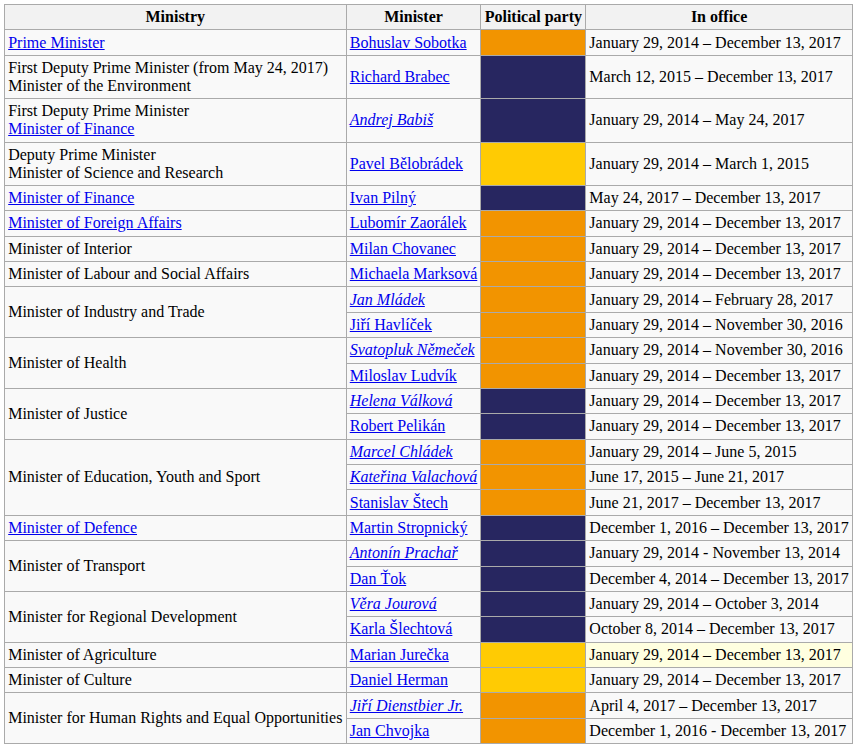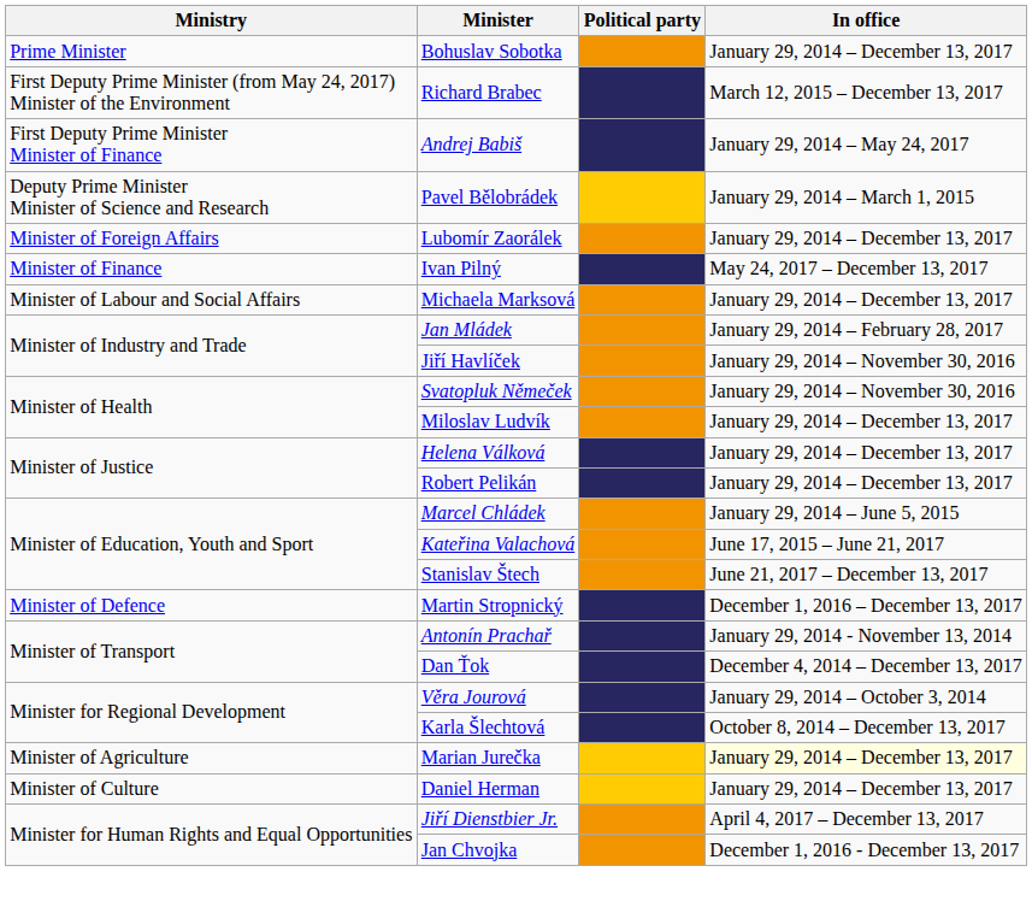 <table class="wikitable">
 <tr>
 <th>Ministry</th>
 <th>Minister</th>
 <th>Political party</th>
 <th>In office</th>
 </tr>
 <tr>
 <td><a href='#'>Prime Minister</a></td>
 <td><a href='#'>Bohuslav Sobotka</a></td>
 <td style="background:#F29400;"> </td>
 <td>January 29, 2014 – December 13, 2017</td>
 </tr>
 <tr>
 <td>First Deputy Prime Minister (from May 24, 2017)<br>Minister of the Environment</td>
 <td><a href='#'>Richard Brabec</a></td>
 <td style="background:#272660;"> </td>
 <td>March 12, 2015 – December 13, 2017<br></td>
 </tr>
 <tr>
 <td>First Deputy Prime Minister <br> <a href='#'>Minister of Finance</a></td>
 <td><em><a href='#'>Andrej Babiš</a></em></td>
 <td style="background:#272660;"> </td>
 <td>January 29, 2014 – May 24, 2017</td>
 </tr>
 <tr>
 <td>Deputy Prime Minister <br> Minister of Science and Research</td>
 <td><a href='#'>Pavel Bělobrádek</a></td>
 <td style="background:#FFCB03;"> </td>
 <td>January 29, 2014 – March 1, 2015</td>
 </tr>
 <tr>
-<td><a href='#'>Minister of Finance</a></td>
-<td><a href='#'>Ivan Pilný</a></td>
-<td style="background:#272660;"> </td>
-<td>May 24, 2017 – December 13, 2017</td>
-</tr>
-<tr>
 <td><a href='#'>Minister of Foreign Affairs</a></td>
 <td><a href='#'>Lubomír Zaorálek</a></td>
 <td style="background:#F29400;"> </td>
 <td>January 29, 2014 – December 13, 2017</td>
 </tr>
 <tr>
-<td>Minister of Interior</td>
-<td><a href='#'>Milan Chovanec</a></td>
-<td style="background:#F29400;"> </td>
-<td>January 29, 2014 – December 13, 2017</td>
+<td><a href='#'>Minister of Finance</a></td>
+<td><a href='#'>Ivan Pilný</a></td>
+<td style="background:#272660;"> </td>
+<td>May 24, 2017 – December 13, 2017</td>
 </tr>
 <tr>
 <td>Minister of Labour and Social Affairs</td>
 <td><a href='#'>Michaela Marksová</a></td>
 <td style="background:#F29400;"> </td>
 <td>January 29, 2014 – December 13, 2017</td>
 </tr>
 <tr>
 <td rowspan=2>Minister of Industry and Trade</td>
 <td><em><a href='#'>Jan Mládek</a></em></td>
 <td style="background:#F29400;"> </td>
 <td>January 29, 2014 – February 28, 2017</td>
 </tr>
 <tr>
 <td><a href='#'>Jiří Havlíček</a></td>
 <td style="background:#F29400;"> </td>
 <td>January 29, 2014 – November 30, 2016</td>
 </tr>
 <tr>
 <td rowspan=2>Minister of Health</td>
 <td><em><a href='#'>Svatopluk Němeček</a></em></td>
 <td style="background:#F29400;"> </td>
 <td>January 29, 2014 – November 30, 2016</td>
 </tr>
 <tr>
 <td><a href='#'>Miloslav Ludvík</a></td>
 <td style="background:#F29400;"> </td>
 <td>January 29, 2014 – December 13, 2017</td>
 </tr>
 <tr>
 <td rowspan=2>Minister of Justice</td>
 <td><em><a href='#'>Helena Válková</a></em></td>
 <td style="background:#272660;"> </td>
 <td>January 29, 2014 – December 13, 2017</td>
 </tr>
 <tr>
 <td><a href='#'>Robert Pelikán</a></td>
 <td style="background:#272660;"> </td>
 <td>January 29, 2014 – December 13, 2017<br></td>
 </tr>
 <tr>
 <td rowspan=3>Minister of Education, Youth and Sport</td>
 <td><em><a href='#'>Marcel Chládek</a></em></td>
 <td style="background:#F29400;"> </td>
 <td>January 29, 2014 – June 5, 2015</td>
 </tr>
 <tr>
 <td><em><a href='#'>Kateřina Valachová</a></em></td>
 <td style="background:#F29400;"> </td>
 <td>June 17, 2015 – June 21, 2017</td>
 </tr>
 <tr>
 <td><a href='#'>Stanislav Štech</a></td>
 <td style="background:#F29400;"> </td>
 <td>June 21, 2017 – December 13, 2017</td>
 </tr>
 <tr>
 </tr>
 <tr>
 <td><a href='#'>Minister of Defence</a></td>
 <td><a href='#'>Martin Stropnický</a></td>
 <td style="background:#272660;"> </td>
 <td>December 1, 2016 – December 13, 2017</td>
 </tr>
 <tr>
 <td rowspan=2>Minister of Transport</td>
 <td><em><a href='#'>Antonín Prachař</a></em></td>
 <td style="background:#272660;"> </td>
 <td>January 29, 2014 - November 13, 2014</td>
 </tr>
 <tr>
 <td><a href='#'>Dan Ťok</a></td>
 <td style="background:#272660;"> </td>
 <td>December 4, 2014 – December 13, 2017<br></td>
 </tr>
 <tr>
 <td rowspan=2>Minister for Regional Development</td>
 <td><em><a href='#'>Věra Jourová</a></em></td>
 <td style="background:#272660;"> </td>
 <td>January 29, 2014 – October 3, 2014</td>
 </tr>
 <tr>
 <td><a href='#'>Karla Šlechtová</a></td>
 <td style="background:#272660;"> </td>
 <td>October 8, 2014 – December 13, 2017</td>
 </tr>
 <tr>
 <td>Minister of Agriculture</td>
 <td><a href='#'>Marian Jurečka</a></td>
 <td style="background:#FFCB03;"> </td>
 <td style="background: lightyellow;">January 29, 2014 – December 13, 2017</td>
 </tr>
 <tr>
 <td>Minister of Culture</td>
 <td><a href='#'>Daniel Herman</a></td>
 <td style="background:#FFCB03;"> </td>
 <td>January 29, 2014 – December 13, 2017</td>
 </tr>
 <tr>
 <td rowspan=2>Minister for Human Rights and Equal Opportunities</td>
 <td><em><a href='#'>Jiří Dienstbier Jr.</a></em></td>
 <td style="background:#F29400;"> </td>
 <td>April 4, 2017 – December 13, 2017</td>
 </tr>
 <tr>
 <td><a href='#'>Jan Chvojka</a></td>
 <td style="background:#F29400;"> </td>
 <td>December 1, 2016 - December 13, 2017</td>
 </tr>
 </table>
